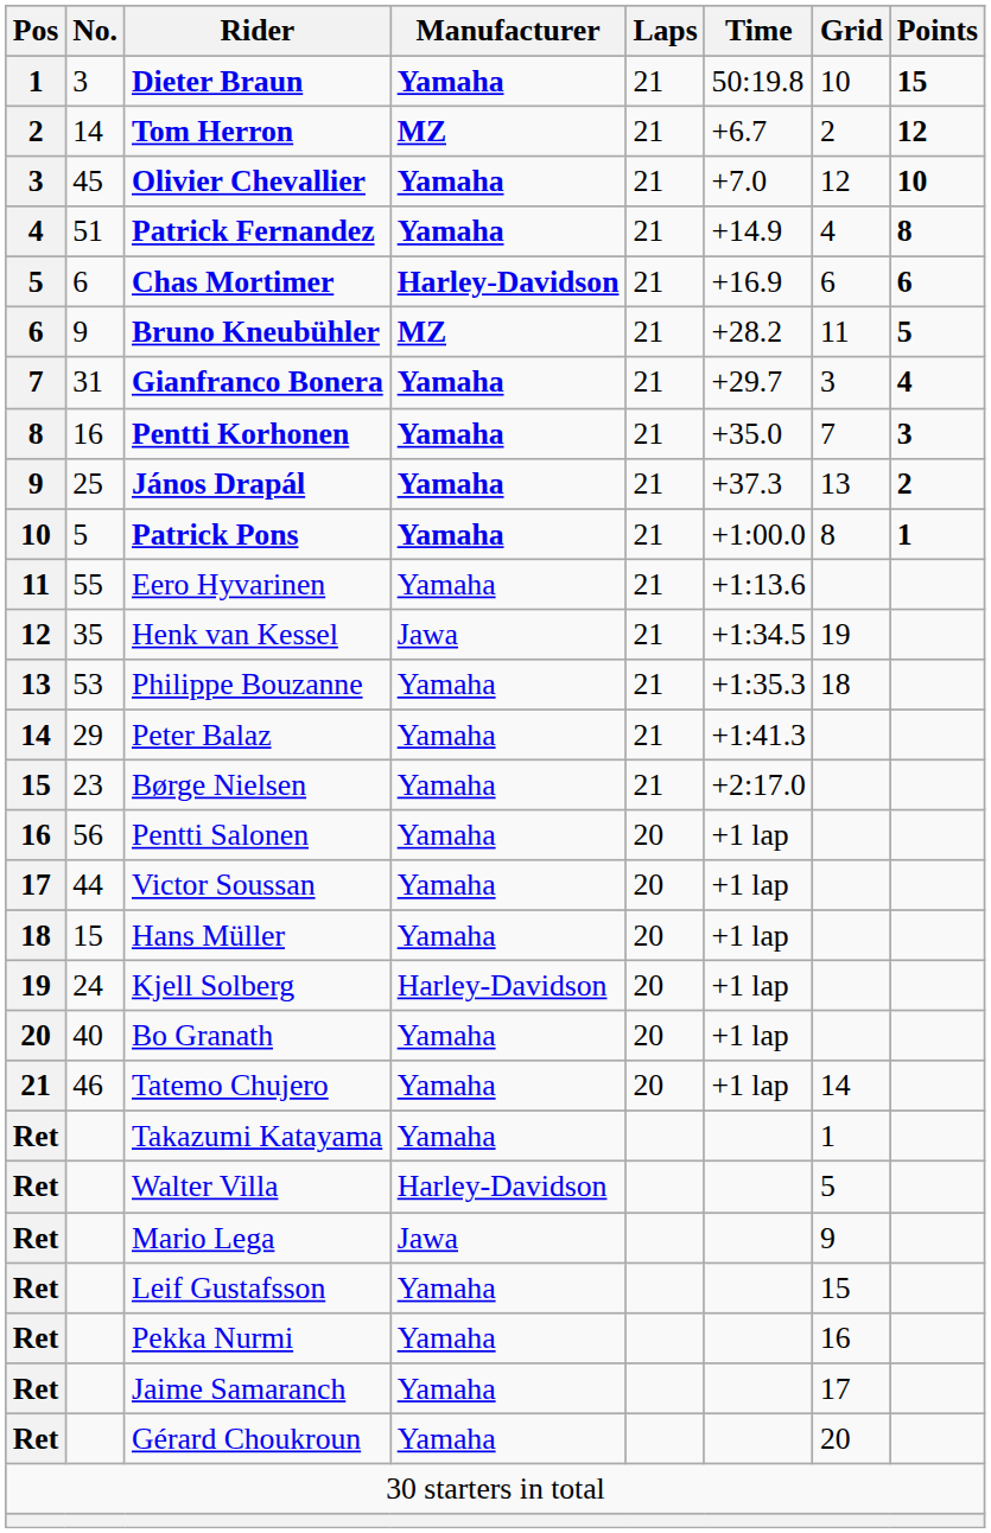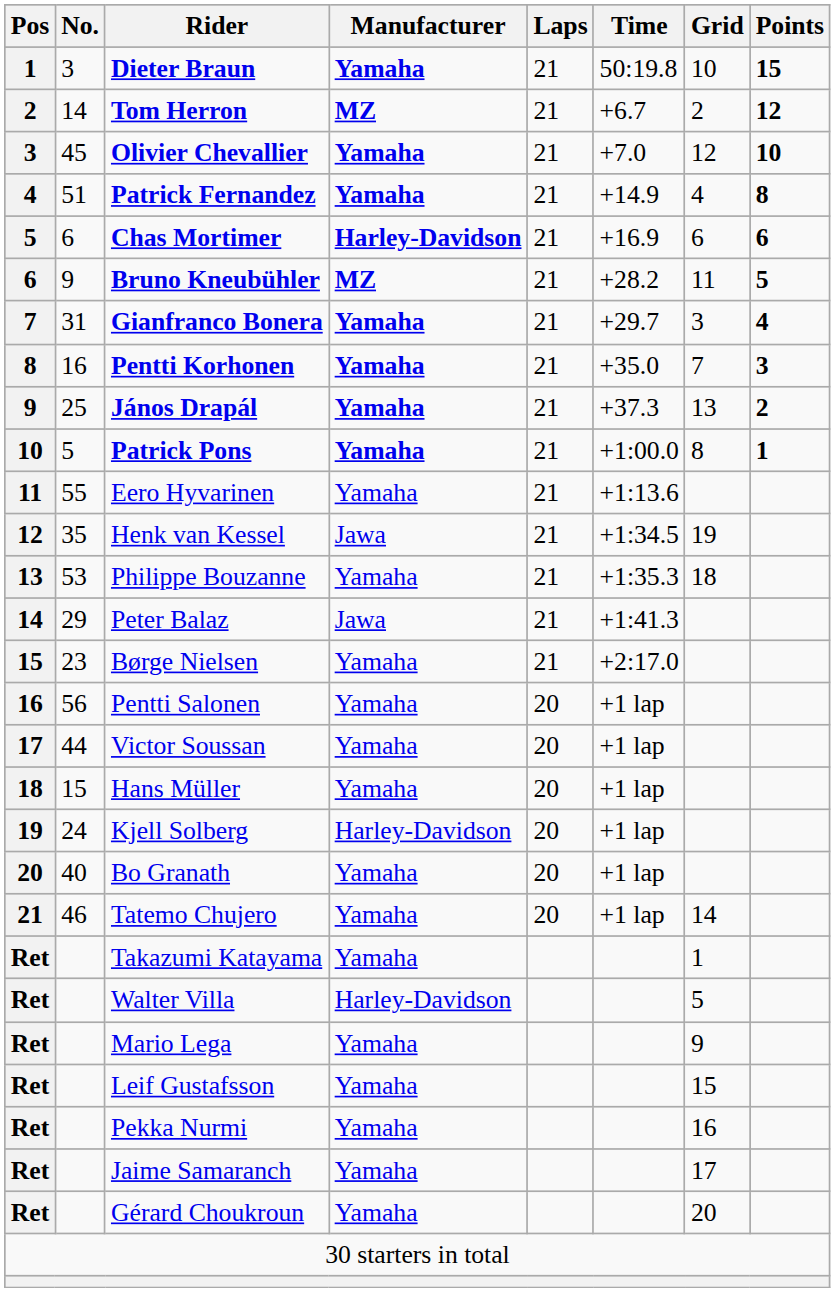 <table class="wikitable" style="font-size: 95%;">
 <tr>
 <th>Pos</th>
 <th>No.</th>
 <th>Rider</th>
 <th>Manufacturer</th>
 <th>Laps</th>
 <th>Time</th>
 <th>Grid</th>
 <th>Points</th>
 </tr>
 <tr>
 <th>1</th>
 <td>3</td>
 <td> <strong><a href='#'>Dieter Braun</a></strong></td>
 <td><strong><a href='#'>Yamaha</a></strong></td>
 <td>21</td>
 <td>50:19.8</td>
 <td>10</td>
 <td><strong>15</strong></td>
 </tr>
 <tr>
 <th>2</th>
 <td>14</td>
 <td> <strong><a href='#'>Tom Herron</a></strong></td>
 <td><strong><a href='#'>MZ</a></strong></td>
 <td>21</td>
 <td>+6.7</td>
 <td>2</td>
 <td><strong>12</strong></td>
 </tr>
 <tr>
 <th>3</th>
 <td>45</td>
 <td> <strong><a href='#'>Olivier Chevallier</a></strong></td>
 <td><strong><a href='#'>Yamaha</a></strong></td>
 <td>21</td>
 <td>+7.0</td>
 <td>12</td>
 <td><strong>10</strong></td>
 </tr>
 <tr>
 <th>4</th>
 <td>51</td>
 <td> <strong><a href='#'>Patrick Fernandez</a></strong></td>
 <td><strong><a href='#'>Yamaha</a></strong></td>
 <td>21</td>
 <td>+14.9</td>
 <td>4</td>
 <td><strong>8</strong></td>
 </tr>
 <tr>
 <th>5</th>
 <td>6</td>
 <td> <strong><a href='#'>Chas Mortimer</a></strong></td>
 <td><strong><a href='#'>Harley-Davidson</a></strong></td>
 <td>21</td>
 <td>+16.9</td>
 <td>6</td>
 <td><strong>6</strong></td>
 </tr>
 <tr>
 <th>6</th>
 <td>9</td>
 <td> <strong><a href='#'>Bruno Kneubühler</a></strong></td>
 <td><strong><a href='#'>MZ</a></strong></td>
 <td>21</td>
 <td>+28.2</td>
 <td>11</td>
 <td><strong>5</strong></td>
 </tr>
 <tr>
 <th>7</th>
 <td>31</td>
 <td> <strong><a href='#'>Gianfranco Bonera</a></strong></td>
 <td><strong><a href='#'>Yamaha</a></strong></td>
 <td>21</td>
 <td>+29.7</td>
 <td>3</td>
 <td><strong>4</strong></td>
 </tr>
 <tr>
 <th>8</th>
 <td>16</td>
 <td> <strong><a href='#'>Pentti Korhonen</a></strong></td>
 <td><strong><a href='#'>Yamaha</a></strong></td>
 <td>21</td>
 <td>+35.0</td>
 <td>7</td>
 <td><strong>3</strong></td>
 </tr>
 <tr>
 <th>9</th>
 <td>25</td>
 <td> <strong><a href='#'>János Drapál</a></strong></td>
 <td><strong><a href='#'>Yamaha</a></strong></td>
 <td>21</td>
 <td>+37.3</td>
 <td>13</td>
 <td><strong>2</strong></td>
 </tr>
 <tr>
 <th>10</th>
 <td>5</td>
 <td> <strong><a href='#'>Patrick Pons</a></strong></td>
 <td><strong><a href='#'>Yamaha</a></strong></td>
 <td>21</td>
 <td>+1:00.0</td>
 <td>8</td>
 <td><strong>1</strong></td>
 </tr>
 <tr>
 <th>11</th>
 <td>55</td>
 <td> <a href='#'>Eero Hyvarinen</a></td>
 <td><a href='#'>Yamaha</a></td>
 <td>21</td>
 <td>+1:13.6</td>
 <td></td>
 <td></td>
 </tr>
 <tr>
 <th>12</th>
 <td>35</td>
 <td> <a href='#'>Henk van Kessel</a></td>
 <td><a href='#'>Jawa</a></td>
 <td>21</td>
 <td>+1:34.5</td>
 <td>19</td>
 <td></td>
 </tr>
 <tr>
 <th>13</th>
 <td>53</td>
 <td> <a href='#'>Philippe Bouzanne</a></td>
 <td><a href='#'>Yamaha</a></td>
 <td>21</td>
 <td>+1:35.3</td>
 <td>18</td>
 <td></td>
 </tr>
 <tr>
 <th>14</th>
 <td>29</td>
 <td> <a href='#'>Peter Balaz</a></td>
-<td><a href='#'>Yamaha</a></td>
+<td><a href='#'>Jawa</a></td>
 <td>21</td>
 <td>+1:41.3</td>
 <td></td>
 <td></td>
 </tr>
 <tr>
 <th>15</th>
 <td>23</td>
 <td> <a href='#'>Børge Nielsen</a></td>
 <td><a href='#'>Yamaha</a></td>
 <td>21</td>
 <td>+2:17.0</td>
 <td></td>
 <td></td>
 </tr>
 <tr>
 <th>16</th>
 <td>56</td>
 <td> <a href='#'>Pentti Salonen</a></td>
 <td><a href='#'>Yamaha</a></td>
 <td>20</td>
 <td>+1 lap</td>
 <td></td>
 <td></td>
 </tr>
 <tr>
 <th>17</th>
 <td>44</td>
 <td> <a href='#'>Victor Soussan</a></td>
 <td><a href='#'>Yamaha</a></td>
 <td>20</td>
 <td>+1 lap</td>
 <td></td>
 <td></td>
 </tr>
 <tr>
 <th>18</th>
 <td>15</td>
 <td> <a href='#'>Hans Müller</a></td>
 <td><a href='#'>Yamaha</a></td>
 <td>20</td>
 <td>+1 lap</td>
 <td></td>
 <td></td>
 </tr>
 <tr>
 <th>19</th>
 <td>24</td>
 <td> <a href='#'>Kjell Solberg</a></td>
 <td><a href='#'>Harley-Davidson</a></td>
 <td>20</td>
 <td>+1 lap</td>
 <td></td>
 <td></td>
 </tr>
 <tr>
 <th>20</th>
 <td>40</td>
 <td> <a href='#'>Bo Granath</a></td>
 <td><a href='#'>Yamaha</a></td>
 <td>20</td>
 <td>+1 lap</td>
 <td></td>
 <td></td>
 </tr>
 <tr>
 <th>21</th>
 <td>46</td>
 <td> <a href='#'>Tatemo Chujero</a></td>
 <td><a href='#'>Yamaha</a></td>
 <td>20</td>
 <td>+1 lap</td>
 <td>14</td>
 <td></td>
 </tr>
 <tr>
 <th>Ret</th>
 <td></td>
 <td> <a href='#'>Takazumi Katayama</a></td>
 <td><a href='#'>Yamaha</a></td>
 <td></td>
 <td></td>
 <td>1</td>
 <td></td>
 </tr>
 <tr>
 <th>Ret</th>
 <td></td>
 <td> <a href='#'>Walter Villa</a></td>
 <td><a href='#'>Harley-Davidson</a></td>
 <td></td>
 <td></td>
 <td>5</td>
 <td></td>
 </tr>
 <tr>
 <th>Ret</th>
 <td></td>
 <td> <a href='#'>Mario Lega</a></td>
-<td><a href='#'>Jawa</a></td>
+<td><a href='#'>Yamaha</a></td>
 <td></td>
 <td></td>
 <td>9</td>
 <td></td>
 </tr>
 <tr>
 <th>Ret</th>
 <td></td>
 <td> <a href='#'>Leif Gustafsson</a></td>
 <td><a href='#'>Yamaha</a></td>
 <td></td>
 <td></td>
 <td>15</td>
 <td></td>
 </tr>
 <tr>
 <th>Ret</th>
 <td></td>
 <td> <a href='#'>Pekka Nurmi</a></td>
 <td><a href='#'>Yamaha</a></td>
 <td></td>
 <td></td>
 <td>16</td>
 <td></td>
 </tr>
 <tr>
 <th>Ret</th>
 <td></td>
 <td> <a href='#'>Jaime Samaranch</a></td>
 <td><a href='#'>Yamaha</a></td>
 <td></td>
 <td></td>
 <td>17</td>
 <td></td>
 </tr>
 <tr>
 <th>Ret</th>
 <td></td>
 <td> <a href='#'>Gérard Choukroun</a></td>
 <td><a href='#'>Yamaha</a></td>
 <td></td>
 <td></td>
 <td>20</td>
 <td></td>
 </tr>
 <tr>
 <td colspan=8 align=center>30 starters in total</td>
 </tr>
 <tr>
 <th colspan=8></th>
 </tr>
 </table>
